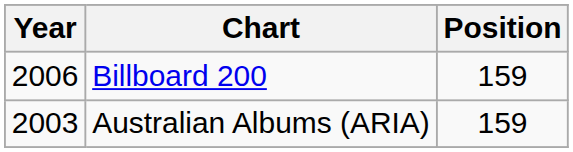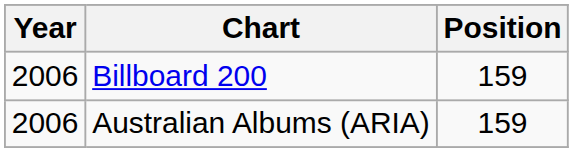 <table class="wikitable">
 <tr>
 <th>Year</th>
 <th>Chart</th>
 <th>Position</th>
 </tr>
 <tr>
 <td>2006</td>
 <td><a href='#'>Billboard 200</a></td>
 <td style="text-align:center;">159</td>
 </tr>
 <tr>
-<td>2003</td>
+<td>2006</td>
 <td>Australian Albums (ARIA) </td>
 <td style="text-align:center;">159</td>
 </tr>
 </table>
